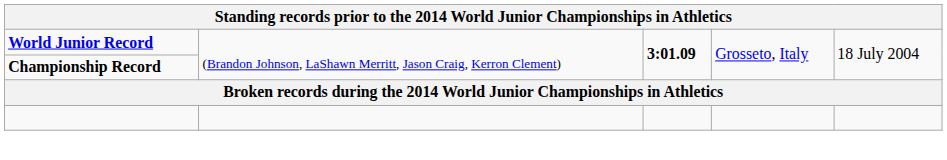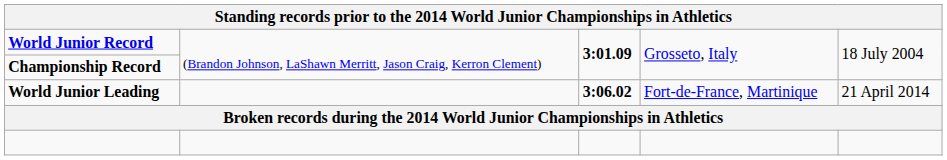 <table class="wikitable" width=75%>
 <tr>
 <th colspan="5">Standing records prior to the 2014 World Junior Championships in Athletics</th>
 </tr>
 <tr>
 <td><strong><a href='#'>World Junior Record</a></strong></td>
 <td rowspan=2><br><small>(<a href='#'>Brandon Johnson</a>, <a href='#'>LaShawn Merritt</a>, <a href='#'>Jason Craig</a>, <a href='#'>Kerron Clement</a>)</small></td>
 <td rowspan=2><strong>3:01.09</strong></td>
 <td rowspan=2><a href='#'>Grosseto</a>, <a href='#'>Italy</a></td>
 <td rowspan=2>18 July 2004</td>
 </tr>
 <tr>
 <td><strong>Championship Record</strong></td>
 </tr>
 <tr>
+<td><strong>World Junior Leading</strong></td>
+<td></td>
+<td><strong>3:06.02</strong></td>
+<td><a href='#'>Fort-de-France</a>, <a href='#'>Martinique</a></td>
+<td>21 April 2014</td>
+</tr>
+<tr>
 <th colspan="5">Broken records during the 2014 World Junior Championships in Athletics</th>
 </tr>
 <tr>
 <td> </td>
 <td></td>
 <td></td>
 <td></td>
 <td></td>
 </tr>
 </table>
